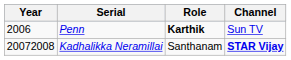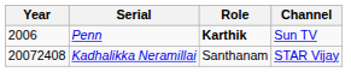 <table class="wikitable">
 <tr style="background:#B0C4DE;">
 <th>Year</th>
 <th>Serial</th>
 <th>Role</th>
 <th>Channel</th>
 </tr>
 <tr>
 <td>2006</td>
 <td><em><a href='#'>Penn</a></em></td>
 <td><strong>Karthik</strong></td>
 <td><a href='#'>Sun TV</a></td>
 </tr>
 <tr>
-<td>20072008</td>
+<td>20072408</td>
 <td><em><a href='#'>Kadhalikka Neramillai</a></em></td>
 <td>Santhanam</td>
-<td><strong><a href='#'>STAR Vijay</a></strong></td>
+<td><a href='#'>STAR Vijay</a></td>
 </tr>
 </table>
